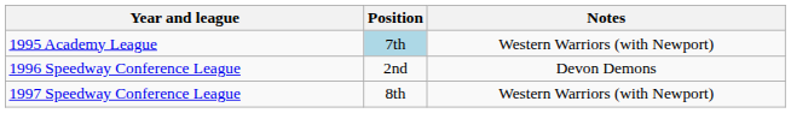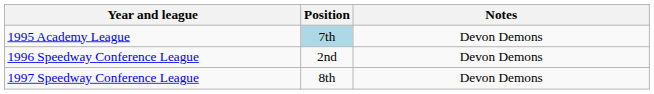 <table class="wikitable">
 <tr>
 <th width=350>Year and league</th>
 <th width=50>Position</th>
 <th width=350>Notes</th>
 </tr>
 <tr align=center>
 <td align="left"><a href='#'>1995 Academy League</a></td>
 <td style="background: lightblue;">7th</td>
-<td>Western Warriors (with Newport)</td>
+<td>Devon Demons</td>
 </tr>
 <tr align=center>
 <td align="left"><a href='#'>1996 Speedway Conference League</a></td>
 <td>2nd</td>
 <td>Devon Demons</td>
 </tr>
 <tr align=center>
 <td align="left"><a href='#'>1997 Speedway Conference League</a></td>
 <td>8th</td>
-<td>Western Warriors (with Newport)</td>
+<td>Devon Demons</td>
 </tr>
 </table>
